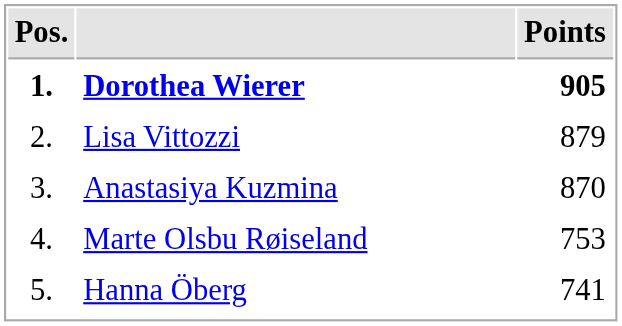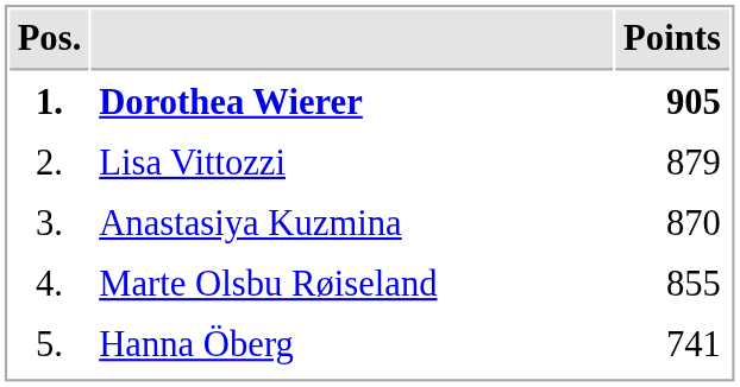 <table cellspacing="1" cellpadding="3" style="border:1px solid #AAAAAA;font-size:90%">
 <tr bgcolor="#E4E4E4">
 <th style="border-bottom:1px solid #AAAAAA" width=10>Pos.</th>
 <th style="border-bottom:1px solid #AAAAAA" width=200></th>
 <th style="border-bottom:1px solid #AAAAAA" width=20>Points</th>
 </tr>
 <tr>
 <td align="center"><strong>1.</strong></td>
 <td> <strong><a href='#'>Dorothea Wierer</a></strong></td>
 <td align="right"><strong>905</strong></td>
 </tr>
 <tr>
 <td align="center">2.</td>
 <td> <a href='#'>Lisa Vittozzi</a></td>
 <td align="right">879</td>
 </tr>
 <tr>
 <td align="center">3.</td>
 <td> <a href='#'>Anastasiya Kuzmina</a></td>
 <td align="right">870</td>
 </tr>
 <tr>
 <td align="center">4.</td>
 <td> <a href='#'>Marte Olsbu Røiseland</a></td>
-<td align="right">753</td>
+<td align="right">855</td>
 </tr>
 <tr>
 <td align="center">5.</td>
 <td> <a href='#'>Hanna Öberg</a></td>
 <td align="right">741</td>
 </tr>
 <tr>
 </tr>
 </table>
